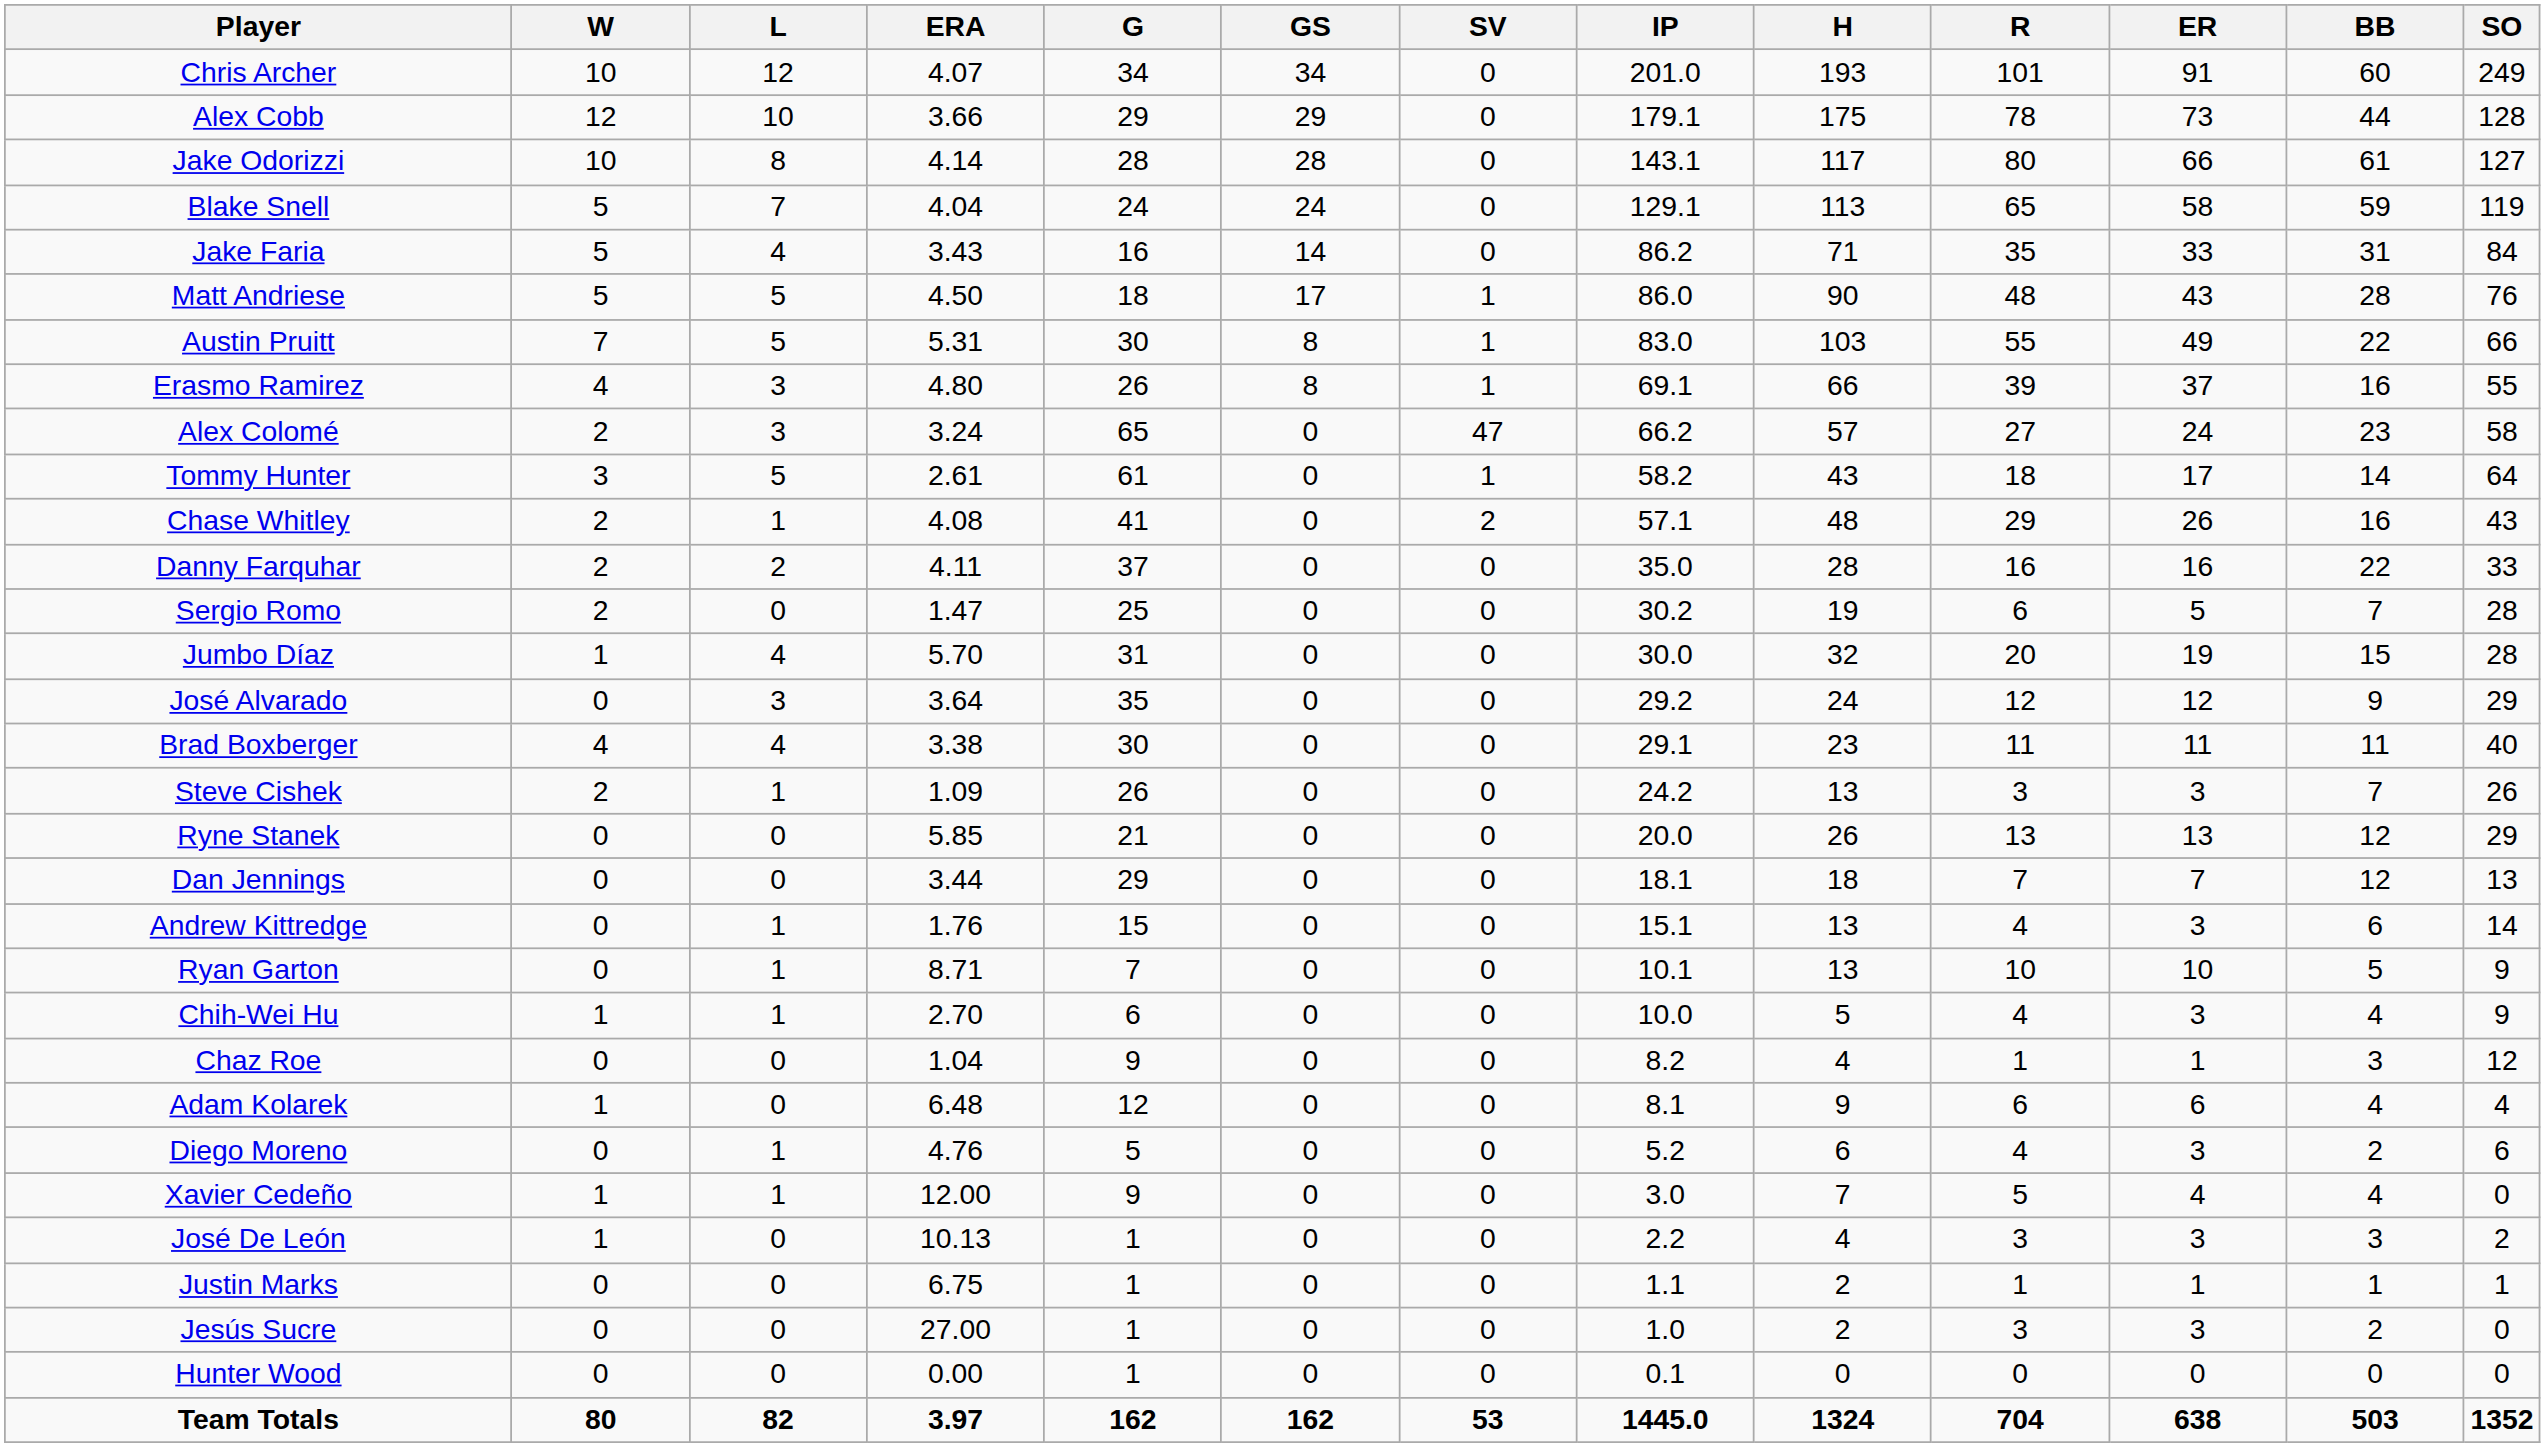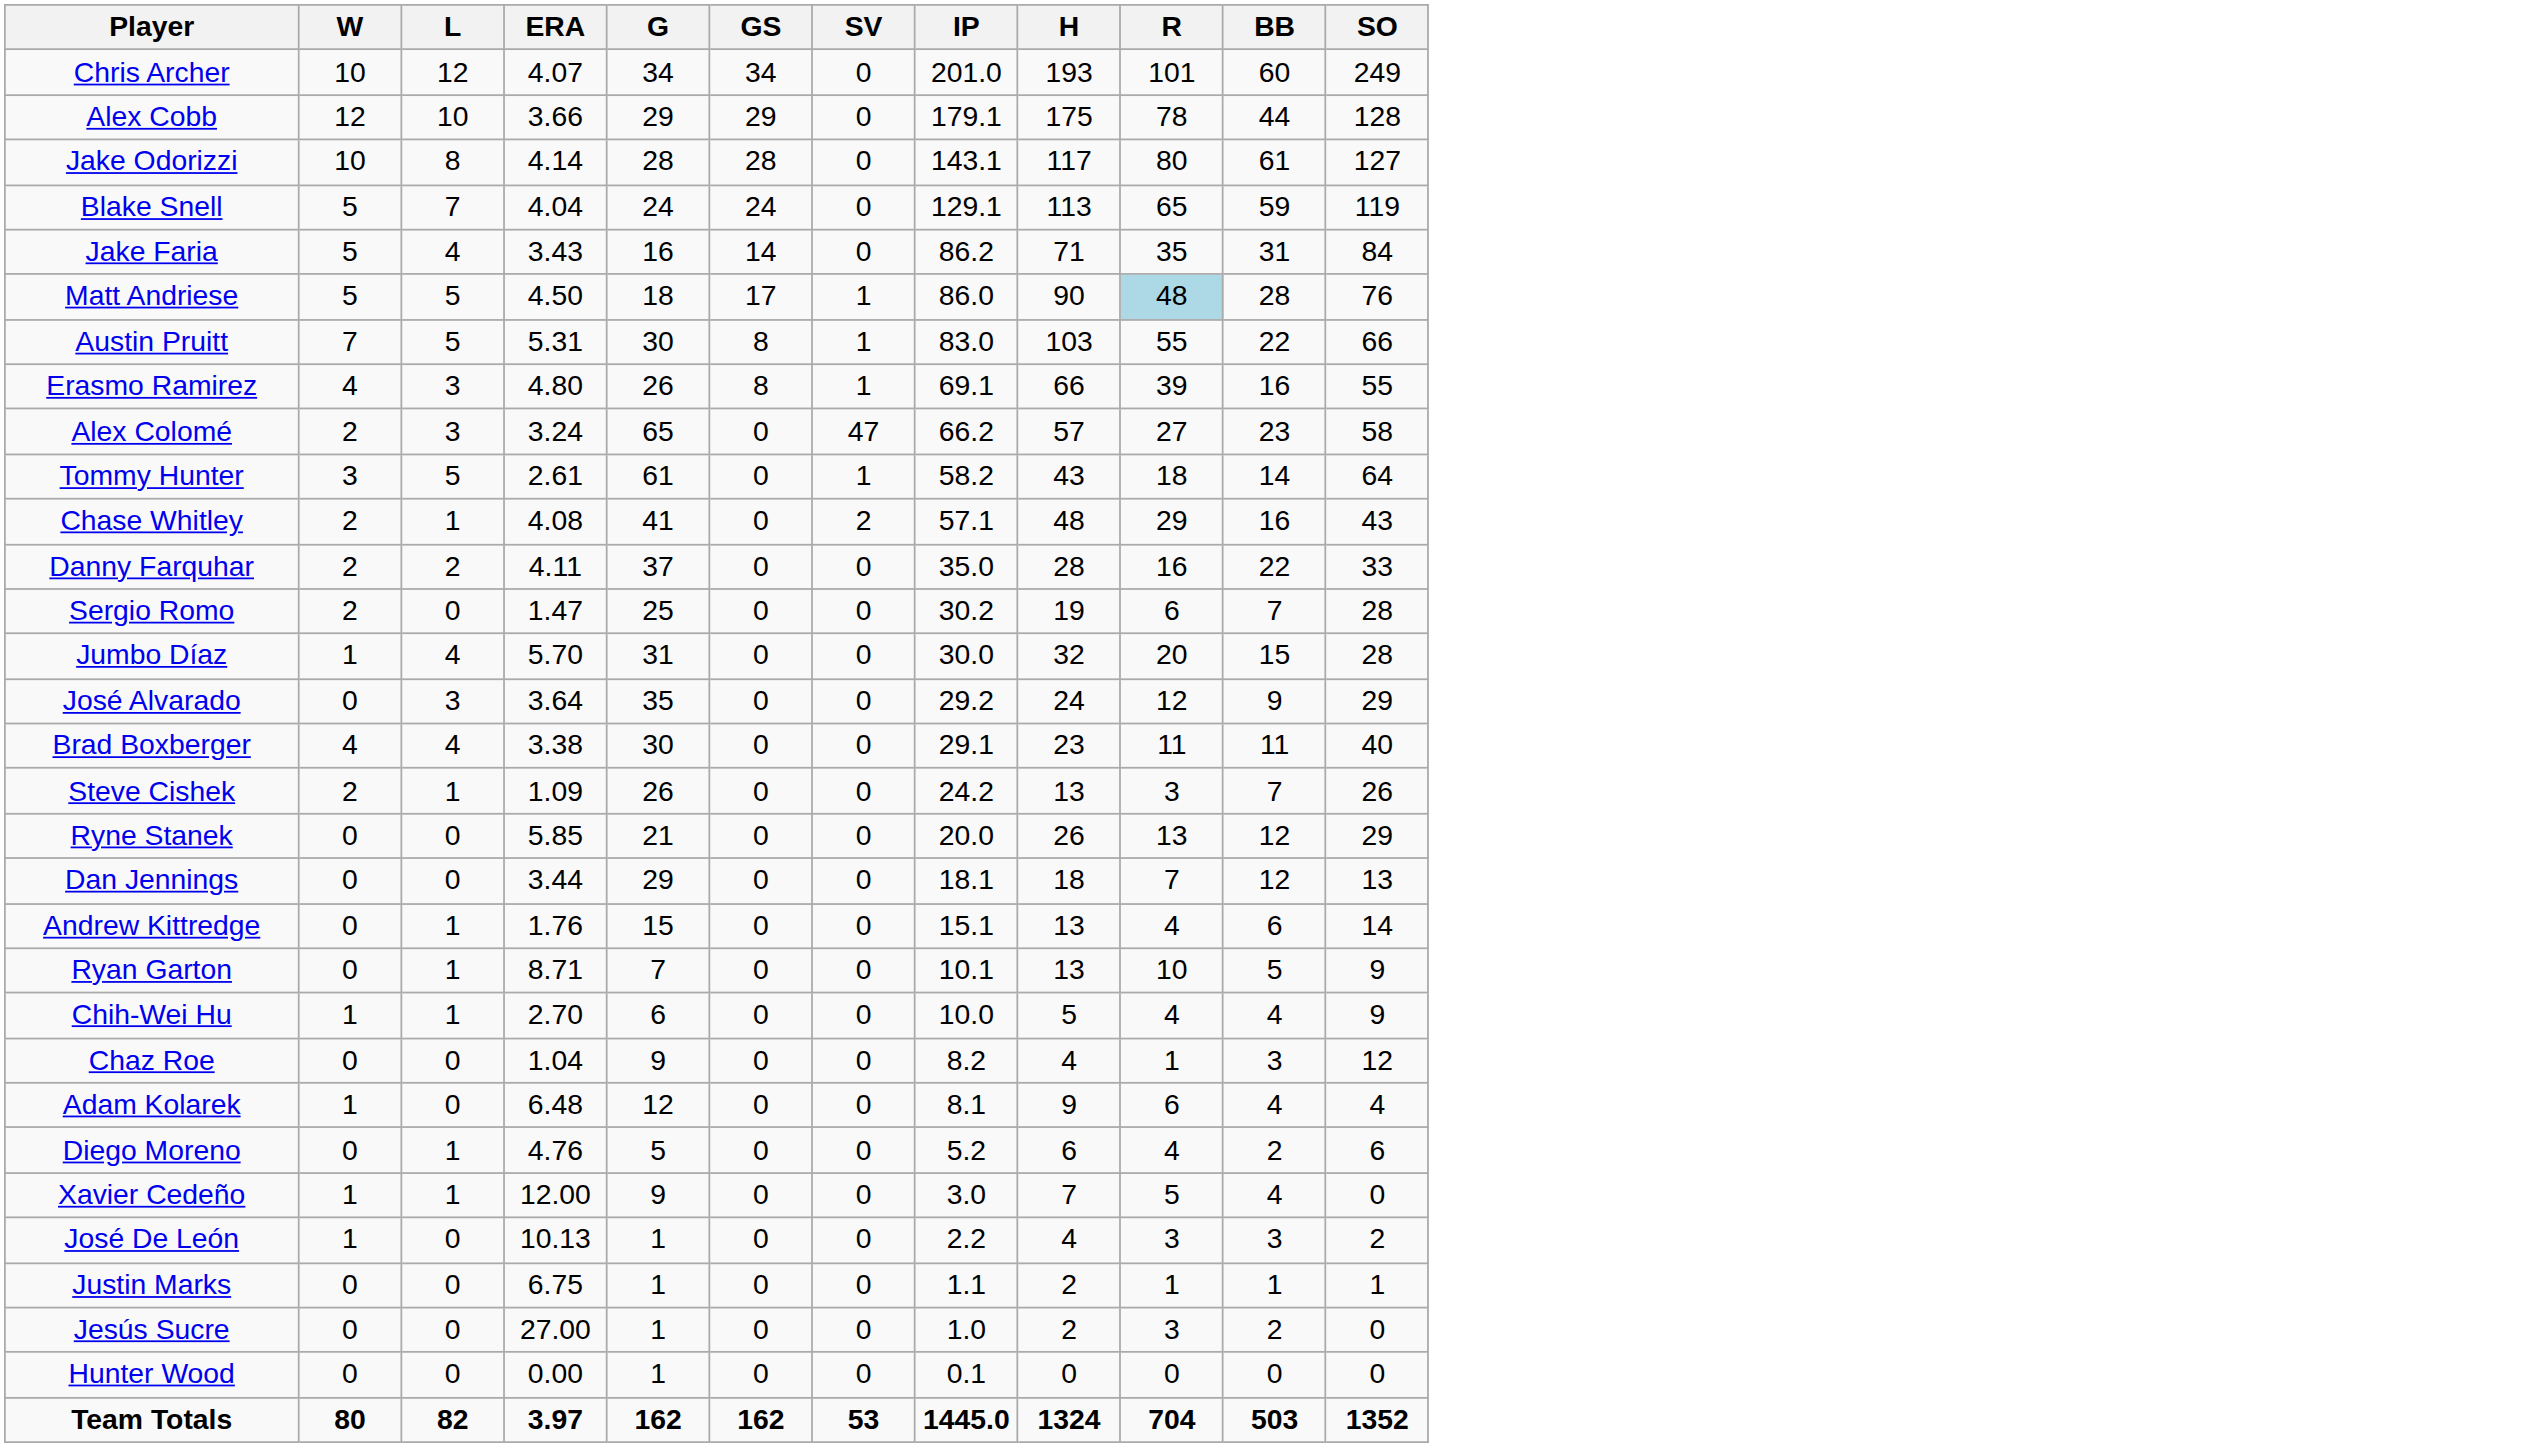 <table class=wikitable style="text-align:center">
 <tr>
 <th bgcolor=#DDDDFF; width="20%">Player</th>
 <th bgcolor=#DDDDFF; width="7%">W</th>
 <th bgcolor=#DDDDFF; width="7%">L</th>
 <th bgcolor=#DDDDFF; width="7%">ERA</th>
 <th bgcolor=#DDDDFF; width="7%">G</th>
 <th bgcolor=#DDDDFF; width="7%">GS</th>
 <th bgcolor=#DDDDFF; width="7%">SV</th>
 <th bgcolor=#DDDDFF; width="7%">IP</th>
 <th bgcolor=#DDDDFF; width="7%">H</th>
 <th bgcolor=#DDDDFF; width="7%">R</th>
-<th bgcolor=#DDDDFF; width="7%">ER</th>
 <th bgcolor=#DDDDFF; width="7%">BB</th>
 <th bgcolor=#DDDDFF; width="7%">SO</th>
 </tr>
 <tr>
 <td><a href='#'>Chris Archer</a></td>
 <td>10</td>
 <td>12</td>
 <td>4.07</td>
 <td>34</td>
 <td>34</td>
 <td>0</td>
 <td>201.0</td>
 <td>193</td>
 <td>101</td>
-<td>91</td>
 <td>60</td>
 <td>249</td>
 </tr>
 <tr>
 <td><a href='#'>Alex Cobb</a></td>
 <td>12</td>
 <td>10</td>
 <td>3.66</td>
 <td>29</td>
 <td>29</td>
 <td>0</td>
 <td>179.1</td>
 <td>175</td>
 <td>78</td>
-<td>73</td>
 <td>44</td>
 <td>128</td>
 </tr>
 <tr>
 <td><a href='#'>Jake Odorizzi</a></td>
 <td>10</td>
 <td>8</td>
 <td>4.14</td>
 <td>28</td>
 <td>28</td>
 <td>0</td>
 <td>143.1</td>
 <td>117</td>
 <td>80</td>
-<td>66</td>
 <td>61</td>
 <td>127</td>
 </tr>
 <tr>
 <td><a href='#'>Blake Snell</a></td>
 <td>5</td>
 <td>7</td>
 <td>4.04</td>
 <td>24</td>
 <td>24</td>
 <td>0</td>
 <td>129.1</td>
 <td>113</td>
 <td>65</td>
-<td>58</td>
 <td>59</td>
 <td>119</td>
 </tr>
 <tr>
 <td><a href='#'>Jake Faria</a></td>
 <td>5</td>
 <td>4</td>
 <td>3.43</td>
 <td>16</td>
 <td>14</td>
 <td>0</td>
 <td>86.2</td>
 <td>71</td>
 <td>35</td>
-<td>33</td>
 <td>31</td>
 <td>84</td>
 </tr>
 <tr>
 <td><a href='#'>Matt Andriese</a></td>
 <td>5</td>
 <td>5</td>
 <td>4.50</td>
 <td>18</td>
 <td>17</td>
 <td>1</td>
 <td>86.0</td>
 <td>90</td>
-<td>48</td>
-<td>43</td>
+<td style="background: lightblue;">48</td>
 <td>28</td>
 <td>76</td>
 </tr>
 <tr>
 <td><a href='#'>Austin Pruitt</a></td>
 <td>7</td>
 <td>5</td>
 <td>5.31</td>
 <td>30</td>
 <td>8</td>
 <td>1</td>
 <td>83.0</td>
 <td>103</td>
 <td>55</td>
-<td>49</td>
 <td>22</td>
 <td>66</td>
 </tr>
 <tr>
 <td><a href='#'>Erasmo Ramirez</a></td>
 <td>4</td>
 <td>3</td>
 <td>4.80</td>
 <td>26</td>
 <td>8</td>
 <td>1</td>
 <td>69.1</td>
 <td>66</td>
 <td>39</td>
-<td>37</td>
 <td>16</td>
 <td>55</td>
 </tr>
 <tr>
 <td><a href='#'>Alex Colomé</a></td>
 <td>2</td>
 <td>3</td>
 <td>3.24</td>
 <td>65</td>
 <td>0</td>
 <td>47</td>
 <td>66.2</td>
 <td>57</td>
 <td>27</td>
-<td>24</td>
 <td>23</td>
 <td>58</td>
 </tr>
 <tr>
 <td><a href='#'>Tommy Hunter</a></td>
 <td>3</td>
 <td>5</td>
 <td>2.61</td>
 <td>61</td>
 <td>0</td>
 <td>1</td>
 <td>58.2</td>
 <td>43</td>
 <td>18</td>
-<td>17</td>
 <td>14</td>
 <td>64</td>
 </tr>
 <tr>
 <td><a href='#'>Chase Whitley</a></td>
 <td>2</td>
 <td>1</td>
 <td>4.08</td>
 <td>41</td>
 <td>0</td>
 <td>2</td>
 <td>57.1</td>
 <td>48</td>
 <td>29</td>
-<td>26</td>
 <td>16</td>
 <td>43</td>
 </tr>
 <tr>
 <td><a href='#'>Danny Farquhar</a></td>
 <td>2</td>
 <td>2</td>
 <td>4.11</td>
 <td>37</td>
 <td>0</td>
 <td>0</td>
 <td>35.0</td>
 <td>28</td>
-<td>16</td>
 <td>16</td>
 <td>22</td>
 <td>33</td>
 </tr>
 <tr>
 <td><a href='#'>Sergio Romo</a></td>
 <td>2</td>
 <td>0</td>
 <td>1.47</td>
 <td>25</td>
 <td>0</td>
 <td>0</td>
 <td>30.2</td>
 <td>19</td>
 <td>6</td>
-<td>5</td>
 <td>7</td>
 <td>28</td>
 </tr>
 <tr>
 <td><a href='#'>Jumbo Díaz</a></td>
 <td>1</td>
 <td>4</td>
 <td>5.70</td>
 <td>31</td>
 <td>0</td>
 <td>0</td>
 <td>30.0</td>
 <td>32</td>
 <td>20</td>
-<td>19</td>
 <td>15</td>
 <td>28</td>
 </tr>
 <tr>
 <td><a href='#'>José Alvarado</a></td>
 <td>0</td>
 <td>3</td>
 <td>3.64</td>
 <td>35</td>
 <td>0</td>
 <td>0</td>
 <td>29.2</td>
 <td>24</td>
-<td>12</td>
 <td>12</td>
 <td>9</td>
 <td>29</td>
 </tr>
 <tr>
 <td><a href='#'>Brad Boxberger</a></td>
 <td>4</td>
 <td>4</td>
 <td>3.38</td>
 <td>30</td>
 <td>0</td>
 <td>0</td>
 <td>29.1</td>
 <td>23</td>
 <td>11</td>
 <td>11</td>
-<td>11</td>
 <td>40</td>
 </tr>
 <tr>
 <td><a href='#'>Steve Cishek</a></td>
 <td>2</td>
 <td>1</td>
 <td>1.09</td>
 <td>26</td>
 <td>0</td>
 <td>0</td>
 <td>24.2</td>
 <td>13</td>
-<td>3</td>
 <td>3</td>
 <td>7</td>
 <td>26</td>
 </tr>
 <tr>
 <td><a href='#'>Ryne Stanek</a></td>
 <td>0</td>
 <td>0</td>
 <td>5.85</td>
 <td>21</td>
 <td>0</td>
 <td>0</td>
 <td>20.0</td>
 <td>26</td>
 <td>13</td>
-<td>13</td>
 <td>12</td>
 <td>29</td>
 </tr>
 <tr>
 <td><a href='#'>Dan Jennings</a></td>
 <td>0</td>
 <td>0</td>
 <td>3.44</td>
 <td>29</td>
 <td>0</td>
 <td>0</td>
 <td>18.1</td>
 <td>18</td>
-<td>7</td>
 <td>7</td>
 <td>12</td>
 <td>13</td>
 </tr>
 <tr>
 <td><a href='#'>Andrew Kittredge</a></td>
 <td>0</td>
 <td>1</td>
 <td>1.76</td>
 <td>15</td>
 <td>0</td>
 <td>0</td>
 <td>15.1</td>
 <td>13</td>
 <td>4</td>
-<td>3</td>
 <td>6</td>
 <td>14</td>
 </tr>
 <tr>
 <td><a href='#'>Ryan Garton</a></td>
 <td>0</td>
 <td>1</td>
 <td>8.71</td>
 <td>7</td>
 <td>0</td>
 <td>0</td>
 <td>10.1</td>
 <td>13</td>
-<td>10</td>
 <td>10</td>
 <td>5</td>
 <td>9</td>
 </tr>
 <tr>
 <td><a href='#'>Chih-Wei Hu</a></td>
 <td>1</td>
 <td>1</td>
 <td>2.70</td>
 <td>6</td>
 <td>0</td>
 <td>0</td>
 <td>10.0</td>
 <td>5</td>
 <td>4</td>
-<td>3</td>
 <td>4</td>
 <td>9</td>
 </tr>
 <tr>
 <td><a href='#'>Chaz Roe</a></td>
 <td>0</td>
 <td>0</td>
 <td>1.04</td>
 <td>9</td>
 <td>0</td>
 <td>0</td>
 <td>8.2</td>
 <td>4</td>
-<td>1</td>
 <td>1</td>
 <td>3</td>
 <td>12</td>
 </tr>
 <tr>
 <td><a href='#'>Adam Kolarek</a></td>
 <td>1</td>
 <td>0</td>
 <td>6.48</td>
 <td>12</td>
 <td>0</td>
 <td>0</td>
 <td>8.1</td>
 <td>9</td>
 <td>6</td>
-<td>6</td>
 <td>4</td>
 <td>4</td>
 </tr>
 <tr>
 <td><a href='#'>Diego Moreno</a></td>
 <td>0</td>
 <td>1</td>
 <td>4.76</td>
 <td>5</td>
 <td>0</td>
 <td>0</td>
 <td>5.2</td>
 <td>6</td>
 <td>4</td>
-<td>3</td>
 <td>2</td>
 <td>6</td>
 </tr>
 <tr>
 <td><a href='#'>Xavier Cedeño</a></td>
 <td>1</td>
 <td>1</td>
 <td>12.00</td>
 <td>9</td>
 <td>0</td>
 <td>0</td>
 <td>3.0</td>
 <td>7</td>
 <td>5</td>
 <td>4</td>
-<td>4</td>
 <td>0</td>
 </tr>
 <tr>
 <td><a href='#'>José De León</a></td>
 <td>1</td>
 <td>0</td>
 <td>10.13</td>
 <td>1</td>
 <td>0</td>
 <td>0</td>
 <td>2.2</td>
 <td>4</td>
-<td>3</td>
 <td>3</td>
 <td>3</td>
 <td>2</td>
 </tr>
 <tr>
 <td><a href='#'>Justin Marks</a></td>
 <td>0</td>
 <td>0</td>
 <td>6.75</td>
 <td>1</td>
 <td>0</td>
 <td>0</td>
 <td>1.1</td>
 <td>2</td>
 <td>1</td>
 <td>1</td>
 <td>1</td>
-<td>1</td>
 </tr>
 <tr>
 <td><a href='#'>Jesús Sucre</a></td>
 <td>0</td>
 <td>0</td>
 <td>27.00</td>
 <td>1</td>
 <td>0</td>
 <td>0</td>
 <td>1.0</td>
 <td>2</td>
-<td>3</td>
 <td>3</td>
 <td>2</td>
 <td>0</td>
 </tr>
 <tr>
 <td><a href='#'>Hunter Wood</a></td>
 <td>0</td>
 <td>0</td>
 <td>0.00</td>
 <td>1</td>
 <td>0</td>
 <td>0</td>
 <td>0.1</td>
 <td>0</td>
 <td>0</td>
 <td>0</td>
 <td>0</td>
-<td>0</td>
 </tr>
 <tr>
 <td><strong>Team Totals</strong></td>
 <td><strong>80</strong></td>
 <td><strong>82</strong></td>
 <td><strong>3.97</strong></td>
 <td><strong>162</strong></td>
 <td><strong>162</strong></td>
 <td><strong>53</strong></td>
 <td><strong>1445.0</strong></td>
 <td><strong>1324</strong></td>
 <td><strong>704</strong></td>
-<td><strong>638</strong></td>
 <td><strong>503</strong></td>
 <td><strong>1352</strong></td>
 </tr>
 </table>
